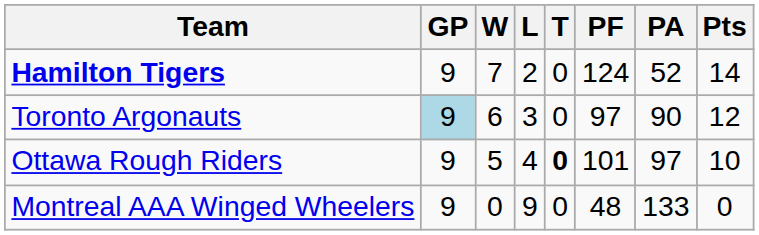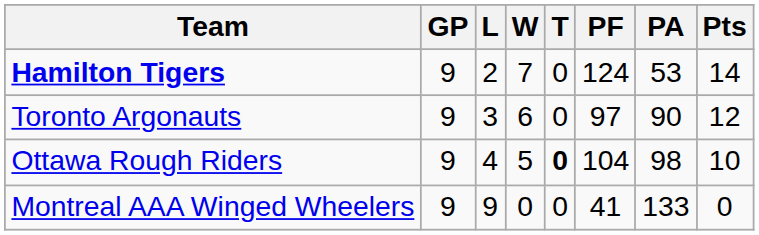 <table class="wikitable">
 <tr>
 <th>Team</th>
 <th>GP</th>
+<th>L</th>
 <th>W</th>
-<th>L</th>
 <th>T</th>
 <th>PF</th>
 <th>PA</th>
 <th>Pts</th>
 </tr>
 <tr align="center">
 <td align="left"><strong><a href='#'>Hamilton Tigers</a></strong></td>
 <td>9</td>
+<td>2</td>
 <td>7</td>
-<td>2</td>
 <td>0</td>
 <td>124</td>
-<td>52</td>
+<td>53</td>
 <td>14</td>
 </tr>
 <tr align="center">
 <td align="left"><a href='#'>Toronto Argonauts</a></td>
-<td style="background: lightblue;">9</td>
+<td>9</td>
+<td>3</td>
 <td>6</td>
-<td>3</td>
 <td>0</td>
 <td>97</td>
 <td>90</td>
 <td>12</td>
 </tr>
 <tr align="center">
 <td align="left"><a href='#'>Ottawa Rough Riders</a></td>
 <td>9</td>
+<td>4</td>
 <td>5</td>
-<td>4</td>
 <td><strong>0</strong></td>
-<td>101</td>
-<td>97</td>
+<td>104</td>
+<td>98</td>
 <td>10</td>
 </tr>
 <tr align="center">
 <td align="left"><a href='#'>Montreal AAA Winged Wheelers</a></td>
 <td>9</td>
-<td>0</td>
 <td>9</td>
 <td>0</td>
-<td>48</td>
+<td>0</td>
+<td>41</td>
 <td>133</td>
 <td>0</td>
 </tr>
 </table>
